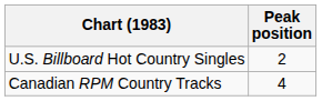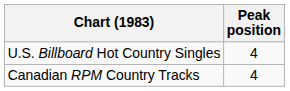 <table class="wikitable sortable">
 <tr>
 <th align="left">Chart (1983)</th>
 <th align="center">Peak<br>position</th>
 </tr>
 <tr>
 <td align="left">U.S. <em>Billboard</em> Hot Country Singles</td>
-<td align="center">2</td>
+<td align="center">4</td>
 </tr>
 <tr>
 <td align="left">Canadian <em>RPM</em> Country Tracks</td>
 <td align="center">4</td>
 </tr>
 </table>
